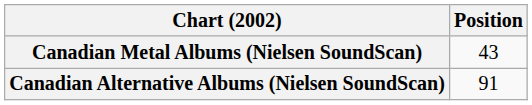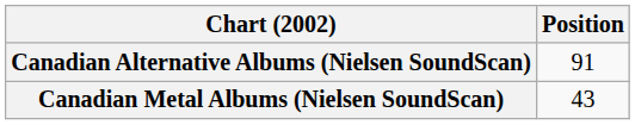 <table class="wikitable plainrowheaders" style="text-align:center">
 <tr>
 <th>Chart (2002)</th>
 <th>Position</th>
 </tr>
 <tr>
+<th scope="row">Canadian Alternative Albums (Nielsen SoundScan)</th>
+<td>91</td>
+</tr>
+<tr>
 <th scope="row">Canadian Metal Albums (Nielsen SoundScan)</th>
 <td>43</td>
 </tr>
-<tr>
-<th scope="row">Canadian Alternative Albums (Nielsen SoundScan)</th>
-<td>91</td>
-</tr>
 </table>
